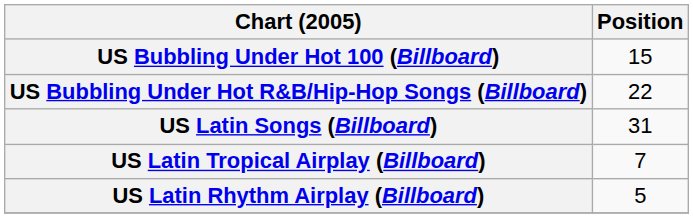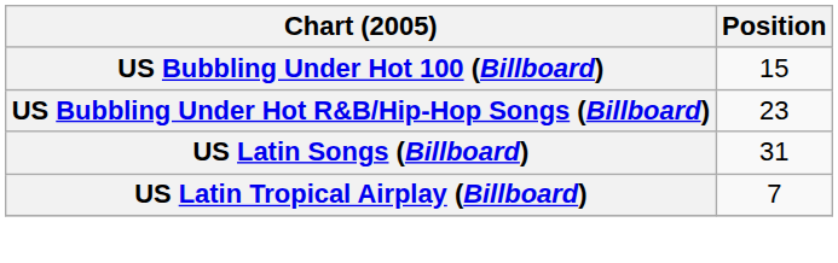 <table class="wikitable plainrowheaders" style="text-align:center;">
 <tr>
 <th scope="col">Chart (2005)</th>
 <th scope="col">Position</th>
 </tr>
 <tr>
 <th scope="row">US <a href='#'>Bubbling Under Hot 100</a> (<em><a href='#'>Billboard</a></em>)</th>
 <td style="text-align:center;">15</td>
 </tr>
 <tr>
 <th scope="row">US <a href='#'>Bubbling Under Hot R&B/Hip-Hop Songs</a> (<em><a href='#'>Billboard</a></em>)</th>
-<td style="text-align:center;">22</td>
+<td style="text-align:center;">23</td>
 </tr>
 <tr>
 <th scope="row">US <a href='#'>Latin Songs</a> (<em><a href='#'>Billboard</a></em>)</th>
 <td style="text-align:center;">31</td>
 </tr>
 <tr>
 <th scope="row">US <a href='#'>Latin Tropical Airplay</a> (<em><a href='#'>Billboard</a></em>)</th>
 <td style="text-align:center;">7</td>
 </tr>
 <tr>
-<th scope="row">US <a href='#'>Latin Rhythm Airplay</a> (<em><a href='#'>Billboard</a></em>)</th>
-<td style="text-align:center;">5</td>
-</tr>
-<tr>
 </tr>
 </table>
